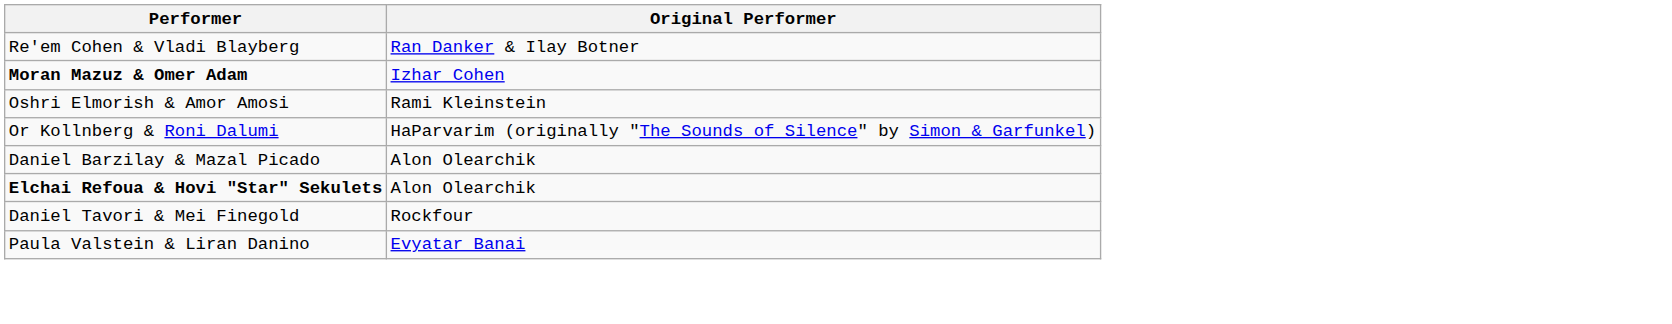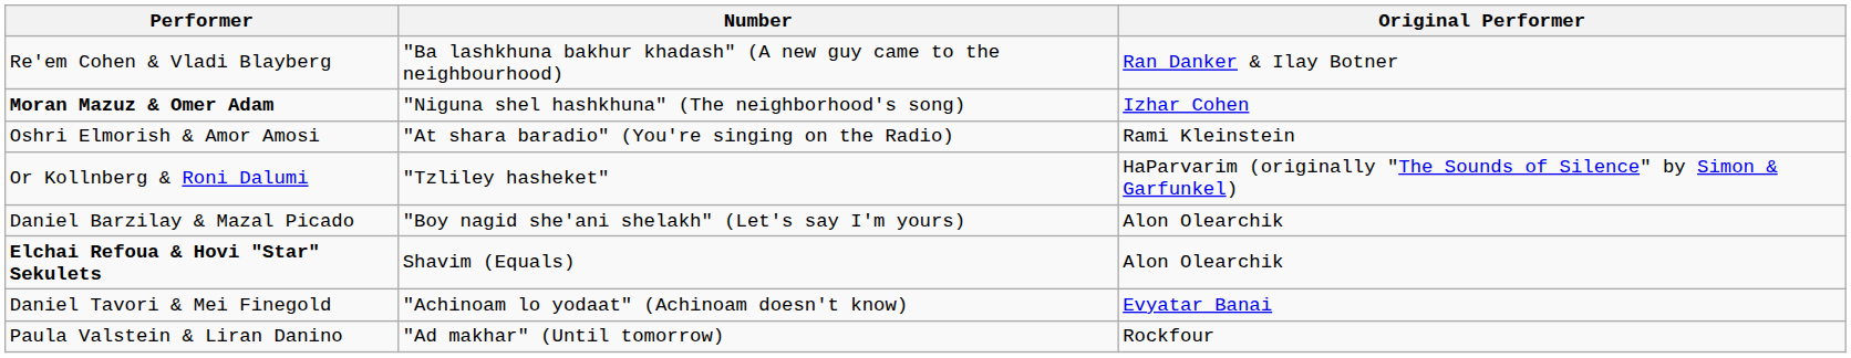 <table class="wikitable">
 <tr>
 <th>Performer</th>
+<th>Number</th>
 <th>Original Performer</th>
 </tr>
 <tr>
 <td>Re'em Cohen & Vladi Blayberg</td>
+<td>"Ba lashkhuna bakhur khadash" (A new guy came to the neighbourhood)</td>
 <td><a href='#'>Ran Danker</a> & Ilay Botner</td>
 </tr>
 <tr>
 <td><strong>Moran Mazuz & Omer Adam</strong></td>
+<td>"Niguna shel hashkhuna" (The neighborhood's song)</td>
 <td><a href='#'>Izhar Cohen</a></td>
 </tr>
 <tr>
 <td>Oshri Elmorish & Amor Amosi</td>
+<td>"At shara baradio" (You're singing on the Radio)</td>
 <td>Rami Kleinstein</td>
 </tr>
 <tr>
 <td>Or Kollnberg & <a href='#'>Roni Dalumi</a></td>
+<td>"Tzliley hasheket"</td>
 <td>HaParvarim (originally "<a href='#'>The Sounds of Silence</a>" by <a href='#'>Simon & Garfunkel</a>)</td>
 </tr>
 <tr>
 <td>Daniel Barzilay & Mazal Picado</td>
+<td>"Boy nagid she'ani shelakh" (Let's say I'm yours)</td>
 <td>Alon Olearchik</td>
 </tr>
 <tr>
 <td><strong>Elchai Refoua & Hovi "Star" Sekulets</strong></td>
+<td>Shavim (Equals)</td>
 <td>Alon Olearchik</td>
 </tr>
 <tr>
 <td>Daniel Tavori & Mei Finegold</td>
-<td>Rockfour</td>
+<td>"Achinoam lo yodaat" (Achinoam doesn't know)</td>
+<td><a href='#'>Evyatar Banai</a></td>
 </tr>
 <tr>
 <td>Paula Valstein & Liran Danino</td>
-<td><a href='#'>Evyatar Banai</a></td>
+<td>"Ad makhar" (Until tomorrow)</td>
+<td>Rockfour</td>
 </tr>
 </table>
